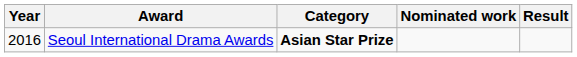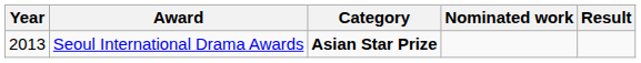 <table class="wikitable">
 <tr>
 <th>Year</th>
 <th>Award</th>
 <th>Category</th>
 <th>Nominated work</th>
 <th>Result</th>
 </tr>
 <tr>
-<td>2016</td>
+<td>2013</td>
 <td><a href='#'>Seoul International Drama Awards </a></td>
 <td><strong>Asian Star Prize</strong></td>
 <td></td>
 <td></td>
 </tr>
 </table>
